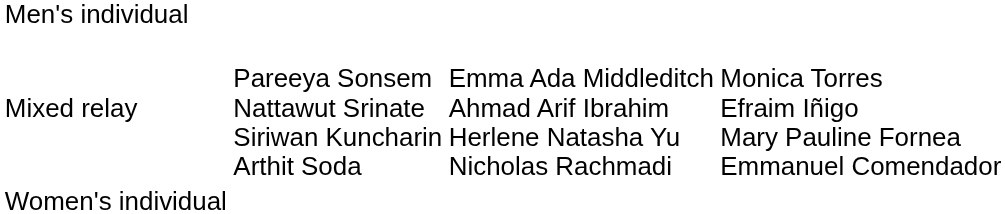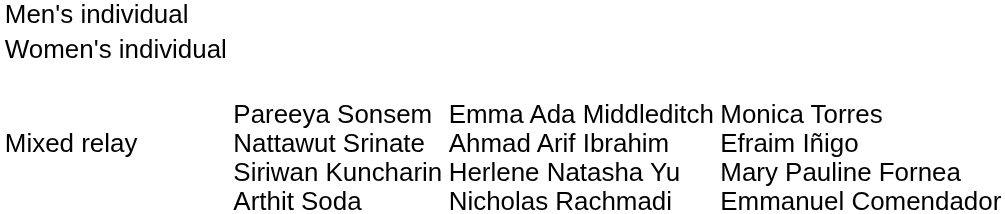 <table>
 <tr>
 <td>Men's individual</td>
+<td></td>
+<td></td>
+<td></td>
+</tr>
+<tr>
+<td>Women's individual</td>
 <td></td>
 <td></td>
 <td></td>
 </tr>
 <tr>
 <td>Mixed relay</td>
 <td><br>Pareeya Sonsem<br>Nattawut Srinate<br>Siriwan Kuncharin<br>Arthit Soda</td>
 <td><br>Emma Ada Middleditch<br>Ahmad Arif Ibrahim<br>Herlene Natasha Yu<br>Nicholas Rachmadi</td>
 <td><br>Monica Torres<br>Efraim Iñigo<br>Mary Pauline Fornea<br>Emmanuel Comendador</td>
 </tr>
-<tr>
-<td>Women's individual</td>
-<td></td>
-<td></td>
-<td></td>
-</tr>
 </table>
